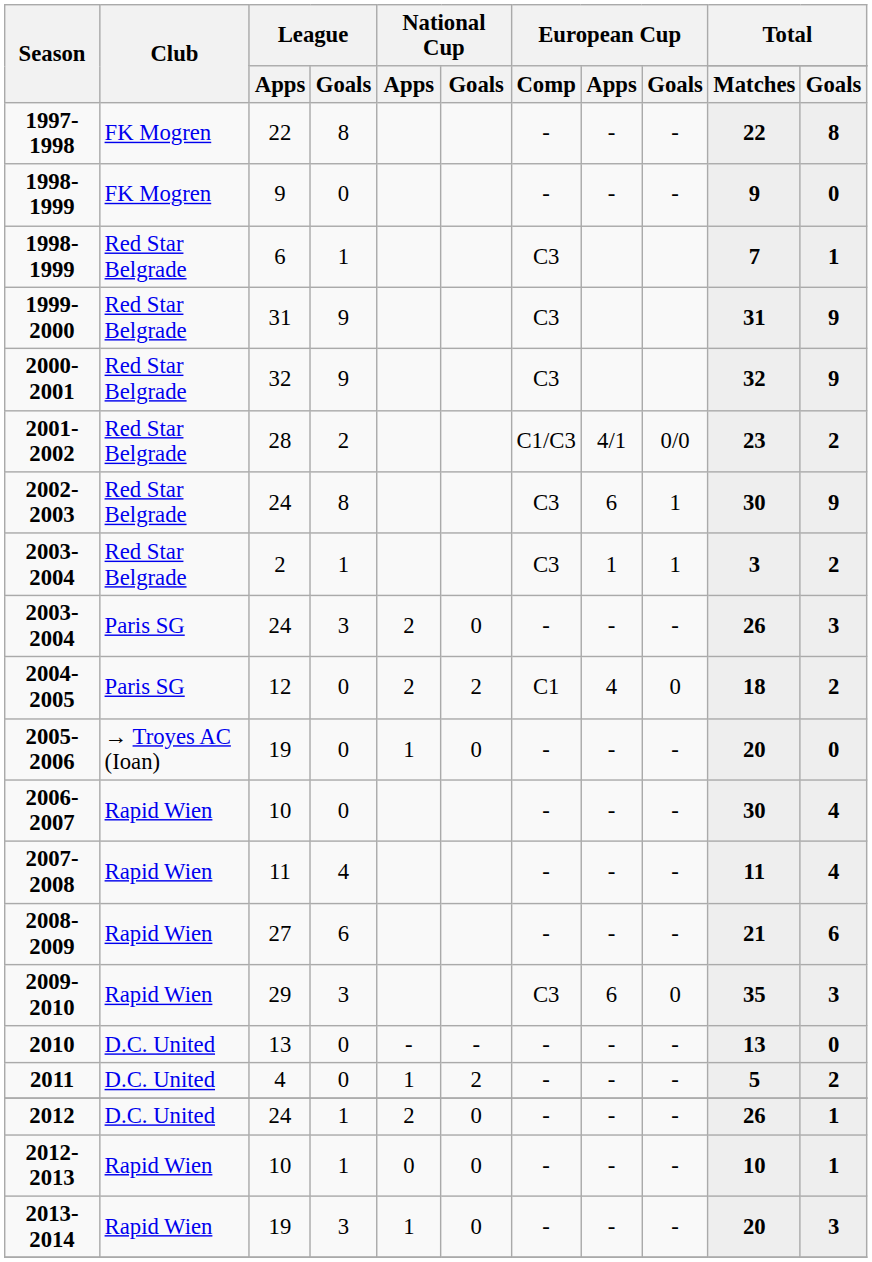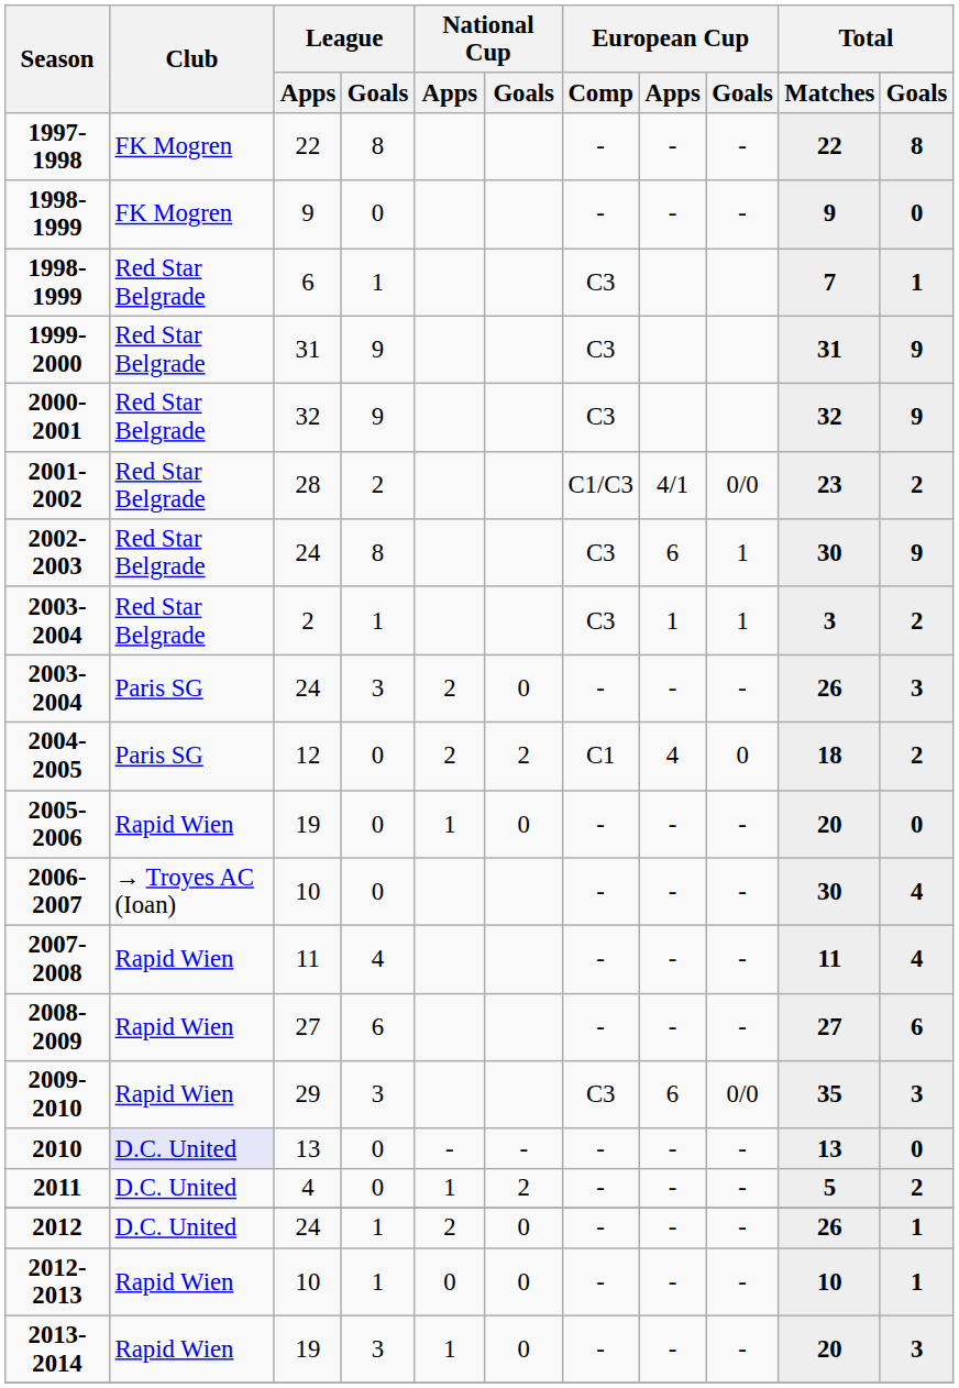 <table class=wikitable style="text-align:center">
 <tr>
 <th rowspan="3">Season</th>
 <th rowspan="3">Club</th>
 <th colspan="2">League</th>
 <th colspan="2">National Cup</th>
 <th colspan="3">European Cup</th>
 <th colspan="2">Total</th>
 </tr>
 <tr>
 <th rowspan="2">Apps</th>
 <th rowspan="2">Goals</th>
 <th rowspan="2">Apps</th>
 <th rowspan="2">Goals</th>
 <th rowspan="2">Comp</th>
 <th rowspan="2">Apps</th>
 <th rowspan="2">Goals</th>
 </tr>
 <tr>
 <th><strong>Matches</strong></th>
 <th><strong>Goals</strong></th>
 </tr>
 <tr>
 <td><strong>1997-1998</strong></td>
 <td align="left"><a href='#'>FK Mogren</a></td>
 <td>22</td>
 <td>8</td>
 <td></td>
 <td></td>
 <td>-</td>
 <td>-</td>
 <td>-</td>
 <td bgcolor="#EEEEEE"><strong>22</strong></td>
 <td bgcolor="#EEEEEE"><strong>8</strong></td>
 </tr>
 <tr>
 <td><strong>1998-1999</strong></td>
 <td align="left"><a href='#'>FK Mogren</a></td>
 <td>9</td>
 <td>0</td>
 <td></td>
 <td></td>
 <td>-</td>
 <td>-</td>
 <td>-</td>
 <td bgcolor="#EEEEEE"><strong>9</strong></td>
 <td bgcolor="#EEEEEE"><strong>0</strong></td>
 </tr>
 <tr>
 <td><strong>1998-1999</strong></td>
 <td align="left"><a href='#'>Red Star Belgrade</a></td>
 <td>6</td>
 <td>1</td>
 <td></td>
 <td></td>
 <td>C3</td>
 <td></td>
 <td></td>
 <td bgcolor="#EEEEEE"><strong>7</strong></td>
 <td bgcolor="#EEEEEE"><strong>1</strong></td>
 </tr>
 <tr>
 <td><strong>1999-2000</strong></td>
 <td align="left"><a href='#'>Red Star Belgrade</a></td>
 <td>31</td>
 <td>9</td>
 <td></td>
 <td></td>
 <td>C3</td>
 <td></td>
 <td></td>
 <td bgcolor="#EEEEEE"><strong>31</strong></td>
 <td bgcolor="#EEEEEE"><strong>9</strong></td>
 </tr>
 <tr>
 <td><strong>2000-2001</strong></td>
 <td align="left"><a href='#'>Red Star Belgrade</a></td>
 <td>32</td>
 <td>9</td>
 <td></td>
 <td></td>
 <td>C3</td>
 <td></td>
 <td></td>
 <td bgcolor="#EEEEEE"><strong>32</strong></td>
 <td bgcolor="#EEEEEE"><strong>9</strong></td>
 </tr>
 <tr>
 <td><strong>2001-2002</strong></td>
 <td align="left"><a href='#'>Red Star Belgrade</a></td>
 <td>28</td>
 <td>2</td>
 <td></td>
 <td></td>
 <td>C1/C3</td>
 <td>4/1</td>
 <td>0/0</td>
 <td bgcolor="#EEEEEE"><strong>23</strong></td>
 <td bgcolor="#EEEEEE"><strong>2</strong></td>
 </tr>
 <tr>
 <td><strong>2002-2003</strong></td>
 <td align="left"><a href='#'>Red Star Belgrade</a></td>
 <td>24</td>
 <td>8</td>
 <td></td>
 <td></td>
 <td>C3</td>
 <td>6</td>
 <td>1</td>
 <td bgcolor="#EEEEEE"><strong>30</strong></td>
 <td bgcolor="#EEEEEE"><strong>9</strong></td>
 </tr>
 <tr>
 <td><strong>2003-2004</strong></td>
 <td align="left"><a href='#'>Red Star Belgrade</a></td>
 <td>2</td>
 <td>1</td>
 <td></td>
 <td></td>
 <td>C3</td>
 <td>1</td>
 <td>1</td>
 <td bgcolor="#EEEEEE"><strong>3</strong></td>
 <td bgcolor="#EEEEEE"><strong>2</strong></td>
 </tr>
 <tr>
 <td><strong>2003-2004</strong></td>
 <td align="left"><a href='#'>Paris SG</a></td>
 <td>24</td>
 <td>3</td>
 <td>2</td>
 <td>0</td>
 <td>-</td>
 <td>-</td>
 <td>-</td>
 <td bgcolor="#EEEEEE"><strong>26</strong></td>
 <td bgcolor="#EEEEEE"><strong>3</strong></td>
 </tr>
 <tr>
 <td><strong>2004-2005</strong></td>
 <td align="left"><a href='#'>Paris SG</a></td>
 <td>12</td>
 <td>0</td>
 <td>2</td>
 <td>2</td>
 <td>C1</td>
 <td>4</td>
 <td>0</td>
 <td bgcolor="#EEEEEE"><strong>18</strong></td>
 <td bgcolor="#EEEEEE"><strong>2</strong></td>
 </tr>
 <tr>
 <td><strong>2005-2006</strong></td>
-<td align="left">→ <a href='#'>Troyes AC</a> (Ioan)</td>
+<td align="left"><a href='#'>Rapid Wien</a></td>
 <td>19</td>
 <td>0</td>
 <td>1</td>
 <td>0</td>
 <td>-</td>
 <td>-</td>
 <td>-</td>
 <td bgcolor="#EEEEEE"><strong>20</strong></td>
 <td bgcolor="#EEEEEE"><strong>0</strong></td>
 </tr>
 <tr>
 <td><strong>2006-2007</strong></td>
-<td align="left"><a href='#'>Rapid Wien</a></td>
+<td align="left">→ <a href='#'>Troyes AC</a> (Ioan)</td>
 <td>10</td>
 <td>0</td>
 <td></td>
 <td></td>
 <td>-</td>
 <td>-</td>
 <td>-</td>
 <td bgcolor="#EEEEEE"><strong>30</strong></td>
 <td bgcolor="#EEEEEE"><strong>4</strong></td>
 </tr>
 <tr>
 <td><strong>2007-2008</strong></td>
 <td align="left"><a href='#'>Rapid Wien</a></td>
 <td>11</td>
 <td>4</td>
 <td></td>
 <td></td>
 <td>-</td>
 <td>-</td>
 <td>-</td>
 <td bgcolor="#EEEEEE"><strong>11</strong></td>
 <td bgcolor="#EEEEEE"><strong>4</strong></td>
 </tr>
 <tr>
 <td><strong>2008-2009</strong></td>
 <td align="left"><a href='#'>Rapid Wien</a></td>
 <td>27</td>
 <td>6</td>
 <td></td>
 <td></td>
 <td>-</td>
 <td>-</td>
 <td>-</td>
-<td bgcolor="#EEEEEE"><strong>21</strong></td>
+<td bgcolor="#EEEEEE"><strong>27</strong></td>
 <td bgcolor="#EEEEEE"><strong>6</strong></td>
 </tr>
 <tr>
 <td><strong>2009-2010</strong></td>
 <td align="left"><a href='#'>Rapid Wien</a></td>
 <td>29</td>
 <td>3</td>
 <td></td>
 <td></td>
 <td>C3</td>
 <td>6</td>
-<td>0</td>
+<td>0/0</td>
 <td bgcolor="#EEEEEE"><strong>35</strong></td>
 <td bgcolor="#EEEEEE"><strong>3</strong></td>
 </tr>
 <tr>
 <td><strong>2010</strong></td>
-<td align="left"><a href='#'>D.C. United</a></td>
+<td align="left" style="background: lavender;"><a href='#'>D.C. United</a></td>
 <td>13</td>
 <td>0</td>
 <td>-</td>
 <td>-</td>
 <td>-</td>
 <td>-</td>
 <td>-</td>
 <td bgcolor="#EEEEEE"><strong>13</strong></td>
 <td bgcolor="#EEEEEE"><strong>0</strong></td>
 </tr>
 <tr>
 <td><strong>2011</strong></td>
 <td align="left"><a href='#'>D.C. United</a></td>
 <td>4</td>
 <td>0</td>
 <td>1</td>
 <td>2</td>
 <td>-</td>
 <td>-</td>
 <td>-</td>
 <td bgcolor="#EEEEEE"><strong>5</strong></td>
 <td bgcolor="#EEEEEE"><strong>2</strong></td>
 </tr>
 <tr>
 </tr>
 <tr>
 </tr>
 <tr>
 <td><strong>2012</strong></td>
 <td align="left"><a href='#'>D.C. United</a></td>
 <td>24</td>
 <td>1</td>
 <td>2</td>
 <td>0</td>
 <td>-</td>
 <td>-</td>
 <td>-</td>
 <td bgcolor="#EEEEEE"><strong>26</strong></td>
 <td bgcolor="#EEEEEE"><strong>1</strong></td>
 </tr>
 <tr>
 <td><strong>2012-2013</strong></td>
 <td align="left"><a href='#'>Rapid Wien</a></td>
 <td>10</td>
 <td>1</td>
 <td>0</td>
 <td>0</td>
 <td>-</td>
 <td>-</td>
 <td>-</td>
 <td bgcolor="#EEEEEE"><strong>10</strong></td>
 <td bgcolor="#EEEEEE"><strong>1</strong></td>
 </tr>
 <tr>
 <td><strong>2013-2014</strong></td>
 <td align="left"><a href='#'>Rapid Wien</a></td>
 <td>19</td>
 <td>3</td>
 <td>1</td>
 <td>0</td>
 <td>-</td>
 <td>-</td>
 <td>-</td>
 <td bgcolor="#EEEEEE"><strong>20</strong></td>
 <td bgcolor="#EEEEEE"><strong>3</strong></td>
 </tr>
 <tr>
 </tr>
 <tr>
 </tr>
 </table>
